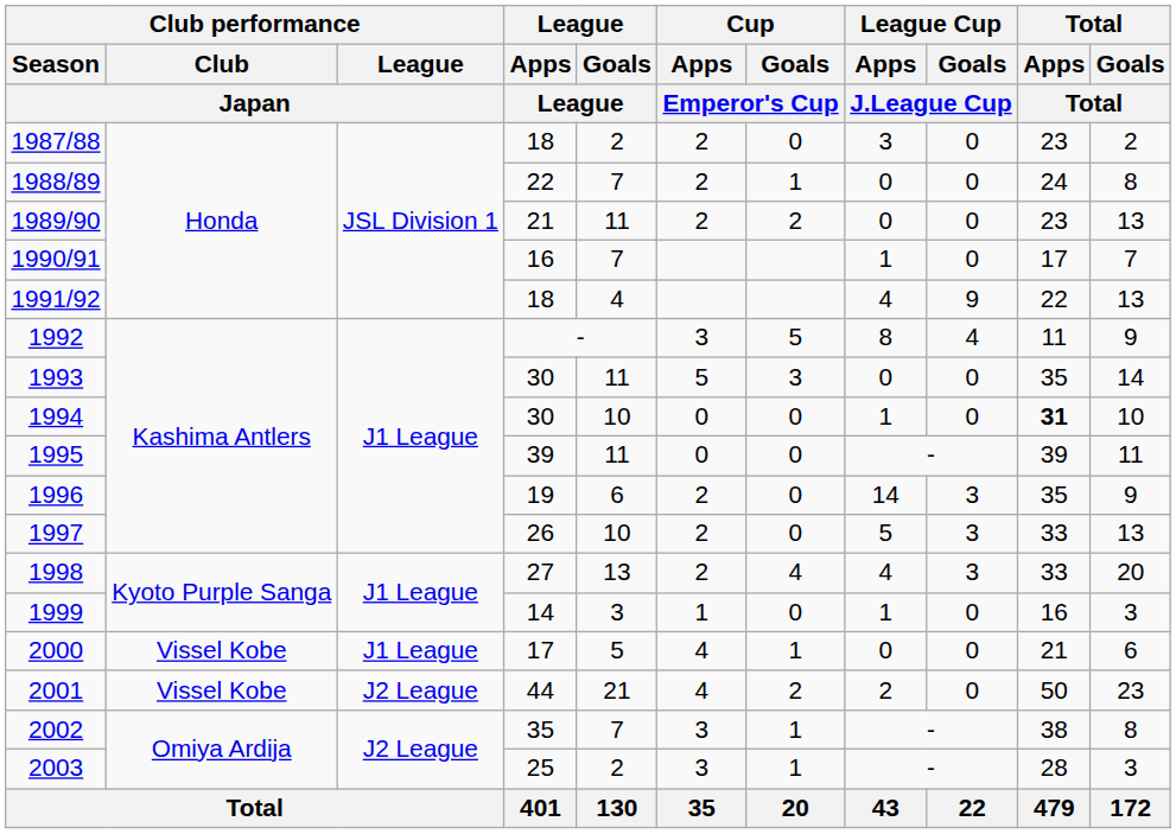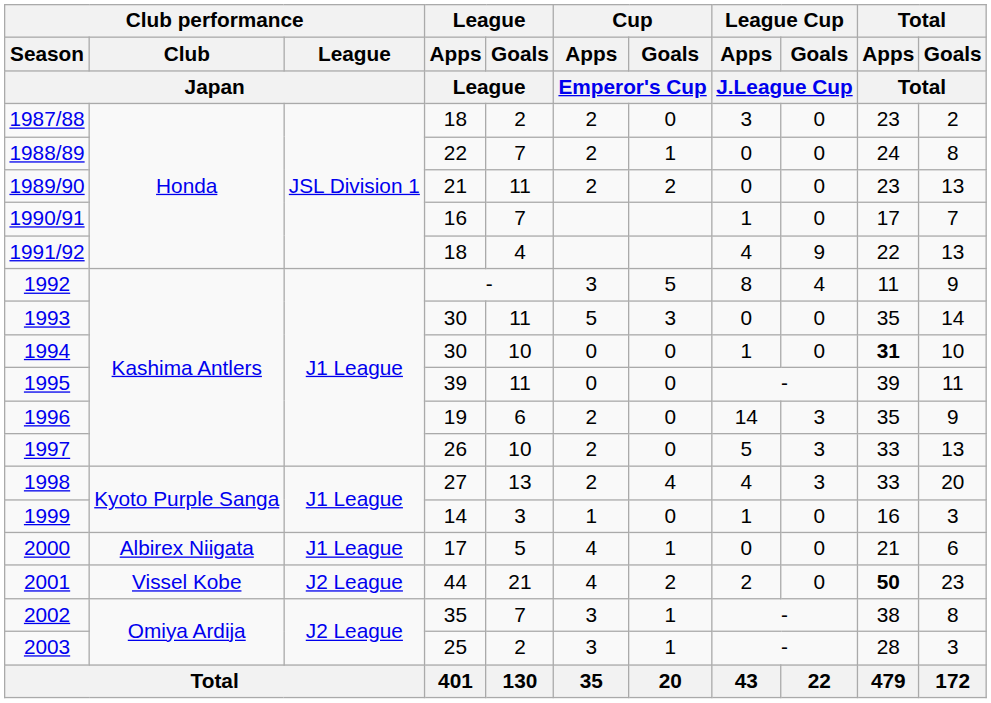 <table class="wikitable" style="text-align:center;">
 <tr>
 <th colspan=3>Club performance</th>
 <th colspan=2>League</th>
 <th colspan=2>Cup</th>
 <th colspan=2>League Cup</th>
 <th colspan=2>Total</th>
 </tr>
 <tr>
 <th>Season</th>
 <th>Club</th>
 <th>League</th>
 <th>Apps</th>
 <th>Goals</th>
 <th>Apps</th>
 <th>Goals</th>
 <th>Apps</th>
 <th>Goals</th>
 <th>Apps</th>
 <th>Goals</th>
 </tr>
 <tr>
 <th colspan=3>Japan</th>
 <th colspan=2>League</th>
 <th colspan=2><a href='#'>Emperor's Cup</a></th>
 <th colspan=2><a href='#'>J.League Cup</a></th>
 <th colspan=2>Total</th>
 </tr>
 <tr>
 <td><a href='#'>1987/88</a></td>
 <td rowspan="5"><a href='#'>Honda</a></td>
 <td rowspan="5"><a href='#'>JSL Division 1</a></td>
 <td>18</td>
 <td>2</td>
 <td>2</td>
 <td>0</td>
 <td>3</td>
 <td>0</td>
 <td>23</td>
 <td>2</td>
 </tr>
 <tr>
 <td><a href='#'>1988/89</a></td>
 <td>22</td>
 <td>7</td>
 <td>2</td>
 <td>1</td>
 <td>0</td>
 <td>0</td>
 <td>24</td>
 <td>8</td>
 </tr>
 <tr>
 <td><a href='#'>1989/90</a></td>
 <td>21</td>
 <td>11</td>
 <td>2</td>
 <td>2</td>
 <td>0</td>
 <td>0</td>
 <td>23</td>
 <td>13</td>
 </tr>
 <tr>
 <td><a href='#'>1990/91</a></td>
 <td>16</td>
 <td>7</td>
 <td></td>
 <td></td>
 <td>1</td>
 <td>0</td>
 <td>17</td>
 <td>7</td>
 </tr>
 <tr>
 <td><a href='#'>1991/92</a></td>
 <td>18</td>
 <td>4</td>
 <td></td>
 <td></td>
 <td>4</td>
 <td>9</td>
 <td>22</td>
 <td>13</td>
 </tr>
 <tr>
 <td><a href='#'>1992</a></td>
 <td rowspan="6"><a href='#'>Kashima Antlers</a></td>
 <td rowspan="6"><a href='#'>J1 League</a></td>
 <td colspan="2">-</td>
 <td>3</td>
 <td>5</td>
 <td>8</td>
 <td>4</td>
 <td>11</td>
 <td>9</td>
 </tr>
 <tr>
 <td><a href='#'>1993</a></td>
 <td>30</td>
 <td>11</td>
 <td>5</td>
 <td>3</td>
 <td>0</td>
 <td>0</td>
 <td>35</td>
 <td>14</td>
 </tr>
 <tr>
 <td><a href='#'>1994</a></td>
 <td>30</td>
 <td>10</td>
 <td>0</td>
 <td>0</td>
 <td>1</td>
 <td>0</td>
 <td><strong>31</strong></td>
 <td>10</td>
 </tr>
 <tr>
 <td><a href='#'>1995</a></td>
 <td>39</td>
 <td>11</td>
 <td>0</td>
 <td>0</td>
 <td colspan="2">-</td>
 <td>39</td>
 <td>11</td>
 </tr>
 <tr>
 <td><a href='#'>1996</a></td>
 <td>19</td>
 <td>6</td>
 <td>2</td>
 <td>0</td>
 <td>14</td>
 <td>3</td>
 <td>35</td>
 <td>9</td>
 </tr>
 <tr>
 <td><a href='#'>1997</a></td>
 <td>26</td>
 <td>10</td>
 <td>2</td>
 <td>0</td>
 <td>5</td>
 <td>3</td>
 <td>33</td>
 <td>13</td>
 </tr>
 <tr>
 <td><a href='#'>1998</a></td>
 <td rowspan="2"><a href='#'>Kyoto Purple Sanga</a></td>
 <td rowspan="2"><a href='#'>J1 League</a></td>
 <td>27</td>
 <td>13</td>
 <td>2</td>
 <td>4</td>
 <td>4</td>
 <td>3</td>
 <td>33</td>
 <td>20</td>
 </tr>
 <tr>
 <td><a href='#'>1999</a></td>
 <td>14</td>
 <td>3</td>
 <td>1</td>
 <td>0</td>
 <td>1</td>
 <td>0</td>
 <td>16</td>
 <td>3</td>
 </tr>
 <tr>
 <td><a href='#'>2000</a></td>
-<td><a href='#'>Vissel Kobe</a></td>
+<td><a href='#'>Albirex Niigata</a></td>
 <td><a href='#'>J1 League</a></td>
 <td>17</td>
 <td>5</td>
 <td>4</td>
 <td>1</td>
 <td>0</td>
 <td>0</td>
 <td>21</td>
 <td>6</td>
 </tr>
 <tr>
 <td><a href='#'>2001</a></td>
 <td><a href='#'>Vissel Kobe</a></td>
 <td><a href='#'>J2 League</a></td>
 <td>44</td>
 <td>21</td>
 <td>4</td>
 <td>2</td>
 <td>2</td>
 <td>0</td>
-<td>50</td>
+<td><strong>50</strong></td>
 <td>23</td>
 </tr>
 <tr>
 <td><a href='#'>2002</a></td>
 <td rowspan="2"><a href='#'>Omiya Ardija</a></td>
 <td rowspan="2"><a href='#'>J2 League</a></td>
 <td>35</td>
 <td>7</td>
 <td>3</td>
 <td>1</td>
 <td colspan="2">-</td>
 <td>38</td>
 <td>8</td>
 </tr>
 <tr>
 <td><a href='#'>2003</a></td>
 <td>25</td>
 <td>2</td>
 <td>3</td>
 <td>1</td>
 <td colspan="2">-</td>
 <td>28</td>
 <td>3</td>
 </tr>
 <tr>
 <th colspan=3>Total</th>
 <th>401</th>
 <th>130</th>
 <th>35</th>
 <th>20</th>
 <th>43</th>
 <th>22</th>
 <th>479</th>
 <th>172</th>
 </tr>
 </table>
